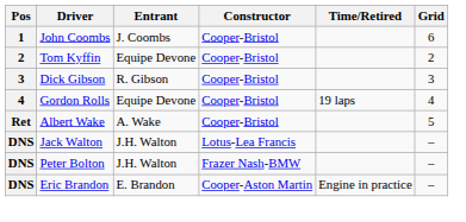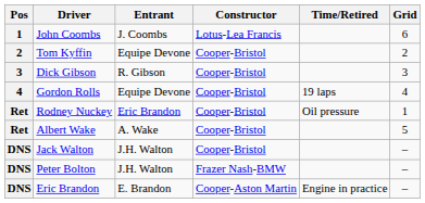 <table class="wikitable" style="font-size: 95%;">
 <tr>
 <th>Pos</th>
 <th>Driver</th>
 <th>Entrant</th>
 <th>Constructor</th>
 <th>Time/Retired</th>
 <th>Grid</th>
 </tr>
 <tr>
 <th>1</th>
 <td> <a href='#'>John Coombs</a></td>
 <td>J. Coombs</td>
-<td><a href='#'>Cooper</a>-<a href='#'>Bristol</a></td>
+<td><a href='#'>Lotus</a>-<a href='#'>Lea Francis</a></td>
 <td></td>
 <td style="text-align:center">6</td>
 </tr>
 <tr>
 <th>2</th>
 <td> <a href='#'>Tom Kyffin</a></td>
 <td>Equipe Devone</td>
 <td><a href='#'>Cooper</a>-<a href='#'>Bristol</a></td>
 <td></td>
 <td style="text-align:center">2</td>
 </tr>
 <tr>
 <th>3</th>
 <td> <a href='#'>Dick Gibson</a></td>
 <td>R. Gibson</td>
 <td><a href='#'>Cooper</a>-<a href='#'>Bristol</a></td>
 <td></td>
 <td style="text-align:center">3</td>
 </tr>
 <tr>
 <th>4</th>
 <td> <a href='#'>Gordon Rolls</a></td>
 <td>Equipe Devone</td>
 <td><a href='#'>Cooper</a>-<a href='#'>Bristol</a></td>
 <td>19 laps</td>
 <td style="text-align:center">4</td>
 </tr>
 <tr>
 <th>Ret</th>
+<td> <a href='#'>Rodney Nuckey</a></td>
+<td><a href='#'>Eric Brandon</a></td>
+<td><a href='#'>Cooper</a>-<a href='#'>Bristol</a></td>
+<td>Oil pressure</td>
+<td style="text-align:center">1</td>
+</tr>
+<tr>
+<th>Ret</th>
 <td> <a href='#'>Albert Wake</a></td>
 <td>A. Wake</td>
 <td><a href='#'>Cooper</a>-<a href='#'>Bristol</a></td>
 <td></td>
 <td style="text-align:center">5</td>
 </tr>
 <tr>
 <th>DNS</th>
 <td> <a href='#'>Jack Walton</a></td>
 <td>J.H. Walton</td>
-<td><a href='#'>Lotus</a>-<a href='#'>Lea Francis</a></td>
+<td><a href='#'>Cooper</a>-<a href='#'>Bristol</a></td>
 <td></td>
 <td style="text-align:center">–</td>
 </tr>
 <tr>
 <th>DNS</th>
 <td> <a href='#'>Peter Bolton</a></td>
 <td>J.H. Walton</td>
 <td><a href='#'>Frazer Nash</a>-<a href='#'>BMW</a></td>
 <td></td>
 <td style="text-align:center">–</td>
 </tr>
 <tr>
 <th>DNS</th>
 <td> <a href='#'>Eric Brandon</a></td>
 <td>E. Brandon</td>
 <td><a href='#'>Cooper</a>-<a href='#'>Aston Martin</a></td>
 <td>Engine in practice</td>
 <td style="text-align:center">–</td>
 </tr>
 </table>
